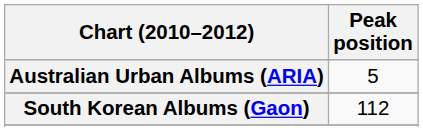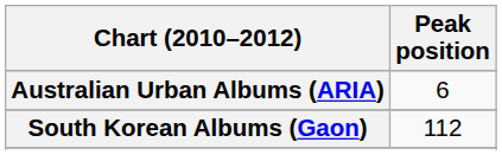 <table class="wikitable sortable plainrowheaders" style="text-align:center">
 <tr>
 <th scope="col">Chart (2010–2012)</th>
 <th scope="col">Peak<br> position</th>
 </tr>
 <tr>
 </tr>
 <tr>
 <th scope="row">Australian Urban Albums (<a href='#'>ARIA</a>)</th>
-<td>5</td>
+<td>6</td>
 </tr>
 <tr>
 </tr>
 <tr>
 </tr>
 <tr>
 </tr>
 <tr>
 </tr>
 <tr>
 </tr>
 <tr>
 <th scope="row">South Korean Albums (<a href='#'>Gaon</a>)</th>
 <td>112</td>
 </tr>
 <tr>
 </tr>
 <tr>
 </tr>
 <tr>
 </tr>
 <tr>
 </tr>
 <tr>
 </tr>
 <tr>
 </tr>
 <tr>
 </tr>
 </table>
